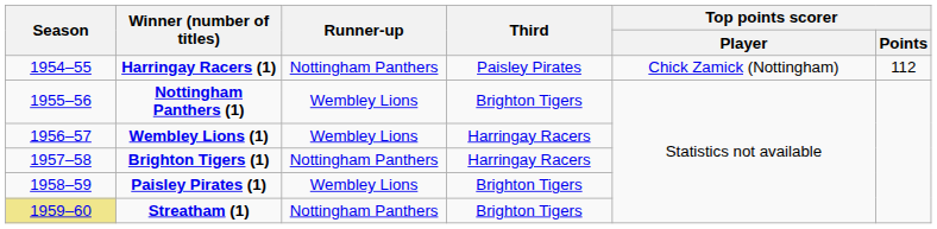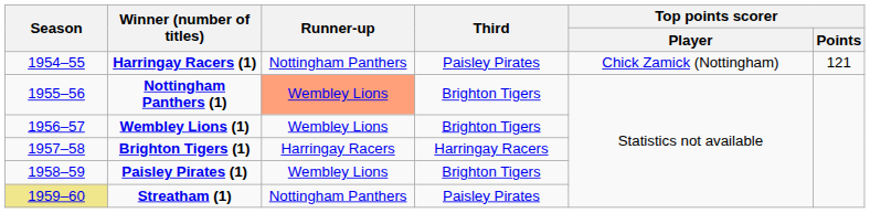 <table class="wikitable" style="text-align: center;">
 <tr>
 <th rowspan=2 width=105>Season</th>
 <th rowspan=2 width=160>Winner (number of titles)</th>
 <th rowspan=2 width=160>Runner-up</th>
 <th rowspan=2 width=160>Third</th>
 <th colspan=2>Top points scorer</th>
 </tr>
 <tr>
 <th width=260>Player</th>
 <th>Points</th>
 </tr>
 <tr>
 <td><a href='#'>1954–55</a></td>
 <td><strong><a href='#'>Harringay Racers</a> (1)</strong></td>
 <td><a href='#'>Nottingham Panthers</a></td>
 <td><a href='#'>Paisley Pirates</a></td>
 <td><a href='#'>Chick Zamick</a> (Nottingham)</td>
-<td>112</td>
+<td>121</td>
 </tr>
 <tr>
 <td><a href='#'>1955–56</a></td>
 <td><strong><a href='#'>Nottingham Panthers</a> (1)</strong></td>
-<td><a href='#'>Wembley Lions</a></td>
+<td style="background: lightsalmon;"><a href='#'>Wembley Lions</a></td>
 <td><a href='#'>Brighton Tigers</a></td>
 <td rowspan=5 align=center>Statistics not available</td>
 </tr>
 <tr>
 <td><a href='#'>1956–57</a></td>
 <td><strong><a href='#'>Wembley Lions</a> (1)</strong></td>
 <td><a href='#'>Wembley Lions</a></td>
-<td><a href='#'>Harringay Racers</a></td>
+<td><a href='#'>Brighton Tigers</a></td>
 </tr>
 <tr>
 <td><a href='#'>1957–58</a></td>
 <td><strong><a href='#'>Brighton Tigers</a> (1)</strong></td>
-<td><a href='#'>Nottingham Panthers</a></td>
+<td><a href='#'>Harringay Racers</a></td>
 <td><a href='#'>Harringay Racers</a></td>
 </tr>
 <tr>
 <td><a href='#'>1958–59</a></td>
 <td><strong><a href='#'>Paisley Pirates</a> (1)</strong></td>
 <td><a href='#'>Wembley Lions</a></td>
 <td><a href='#'>Brighton Tigers</a></td>
 </tr>
 <tr>
 <td style="background: khaki;"><a href='#'>1959–60</a></td>
 <td><strong><a href='#'>Streatham</a> (1)</strong></td>
 <td><a href='#'>Nottingham Panthers</a></td>
-<td><a href='#'>Brighton Tigers</a></td>
+<td><a href='#'>Paisley Pirates</a></td>
 </tr>
 </table>
